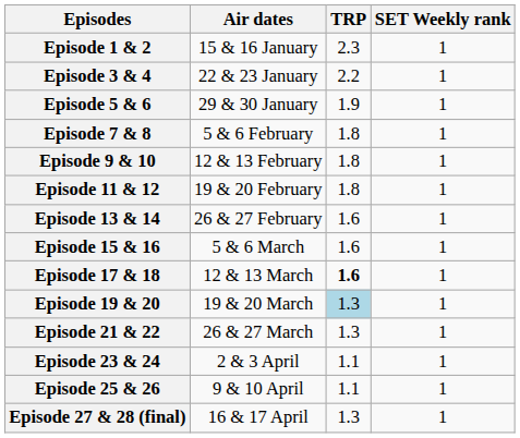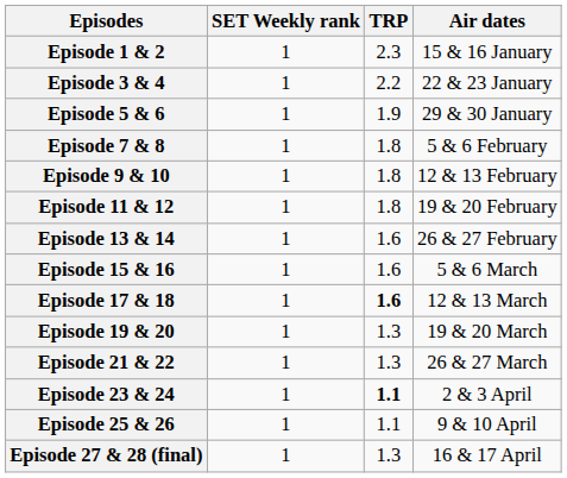 <table class="wikitable sortable" style="text-align:center;">
 <tr>
 <th>Episodes</th>
+<th>SET Weekly rank</th>
+<th>TRP</th>
 <th>Air dates</th>
-<th>TRP</th>
-<th>SET Weekly rank</th>
 </tr>
 <tr>
 <th scope="row">Episode 1 & 2</th>
+<td>1</td>
+<td>2.3</td>
 <td>15 & 16 January</td>
-<td>2.3</td>
-<td>1</td>
 </tr>
 <tr>
 <th scope="row">Episode 3 & 4</th>
+<td>1</td>
+<td>2.2</td>
 <td>22 & 23 January</td>
-<td>2.2</td>
-<td>1</td>
 </tr>
 <tr>
 <th>Episode 5 & 6</th>
+<td>1</td>
+<td>1.9</td>
 <td>29 & 30 January</td>
-<td>1.9</td>
-<td>1</td>
 </tr>
 <tr>
 <th>Episode 7 & 8</th>
+<td>1</td>
+<td>1.8</td>
 <td>5 & 6 February</td>
-<td>1.8</td>
-<td>1</td>
 </tr>
 <tr>
 <th>Episode 9 & 10</th>
+<td>1</td>
+<td>1.8</td>
 <td>12 & 13 February</td>
-<td>1.8</td>
-<td>1</td>
 </tr>
 <tr>
 <th>Episode 11 & 12</th>
+<td>1</td>
+<td>1.8</td>
 <td>19 & 20 February</td>
-<td>1.8</td>
-<td>1</td>
 </tr>
 <tr>
 <th>Episode 13 & 14</th>
+<td>1</td>
+<td>1.6</td>
 <td>26 & 27 February</td>
-<td>1.6</td>
-<td>1</td>
 </tr>
 <tr>
 <th>Episode 15 & 16</th>
+<td>1</td>
+<td>1.6</td>
 <td>5 & 6 March</td>
-<td>1.6</td>
-<td>1</td>
 </tr>
 <tr>
 <th>Episode 17 & 18</th>
+<td>1</td>
+<td><strong>1.6</strong></td>
 <td>12 & 13 March</td>
-<td><strong>1.6</strong></td>
-<td>1</td>
 </tr>
 <tr>
 <th>Episode 19 & 20</th>
+<td>1</td>
+<td>1.3</td>
 <td>19 & 20 March</td>
-<td style="background: lightblue;">1.3</td>
-<td>1</td>
 </tr>
 <tr>
 <th>Episode 21 & 22</th>
+<td>1</td>
+<td>1.3</td>
 <td>26 & 27 March</td>
-<td>1.3</td>
-<td>1</td>
 </tr>
 <tr>
 <th>Episode 23 & 24</th>
+<td>1</td>
+<td><strong>1.1</strong></td>
 <td>2 & 3 April</td>
-<td>1.1</td>
-<td>1</td>
 </tr>
 <tr>
 <th>Episode 25 & 26</th>
+<td>1</td>
+<td>1.1</td>
 <td>9 & 10 April</td>
-<td>1.1</td>
-<td>1</td>
 </tr>
 <tr>
 <th>Episode 27 & 28 (final)</th>
+<td>1</td>
+<td>1.3</td>
 <td>16 & 17 April</td>
-<td>1.3</td>
-<td>1</td>
 </tr>
 </table>
